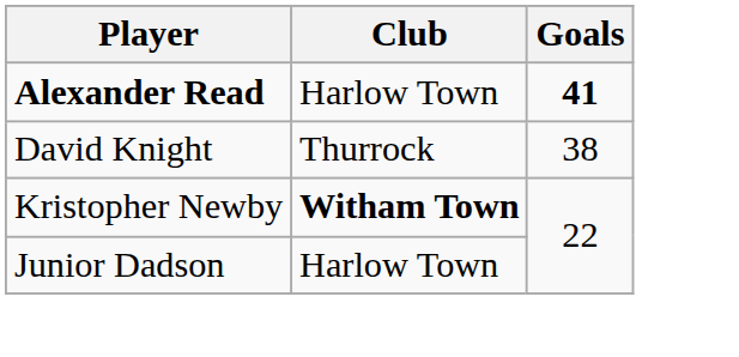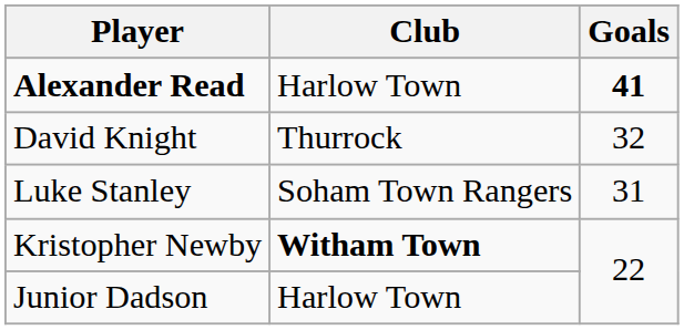 <table class="wikitable">
 <tr>
 <th>Player</th>
 <th>Club</th>
 <th>Goals</th>
 </tr>
 <tr>
 <td><strong>Alexander Read</strong></td>
 <td>Harlow Town</td>
 <td align="center"><strong>41</strong></td>
 </tr>
 <tr>
 <td>David Knight</td>
 <td>Thurrock</td>
-<td align="center">38</td>
+<td align="center">32</td>
+</tr>
+<tr>
+<td>Luke Stanley</td>
+<td>Soham Town Rangers</td>
+<td align="center">31</td>
 </tr>
 <tr>
 <td>Kristopher Newby</td>
 <td><strong>Witham Town</strong></td>
 <td rowspan="2" align="center">22</td>
 </tr>
 <tr>
 <td>Junior Dadson</td>
 <td>Harlow Town</td>
 </tr>
 </table>
